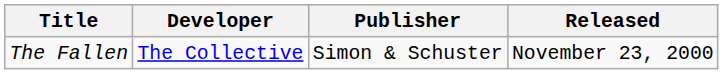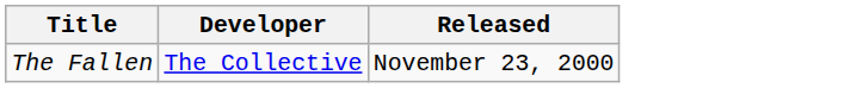 <table class="wikitable">
 <tr>
 <th>Title</th>
 <th>Developer</th>
-<th>Publisher</th>
 <th>Released</th>
 </tr>
 <tr>
 <td><em>The Fallen</em></td>
 <td><a href='#'>The Collective</a></td>
-<td>Simon & Schuster</td>
 <td>November 23, 2000</td>
 </tr>
 </table>
